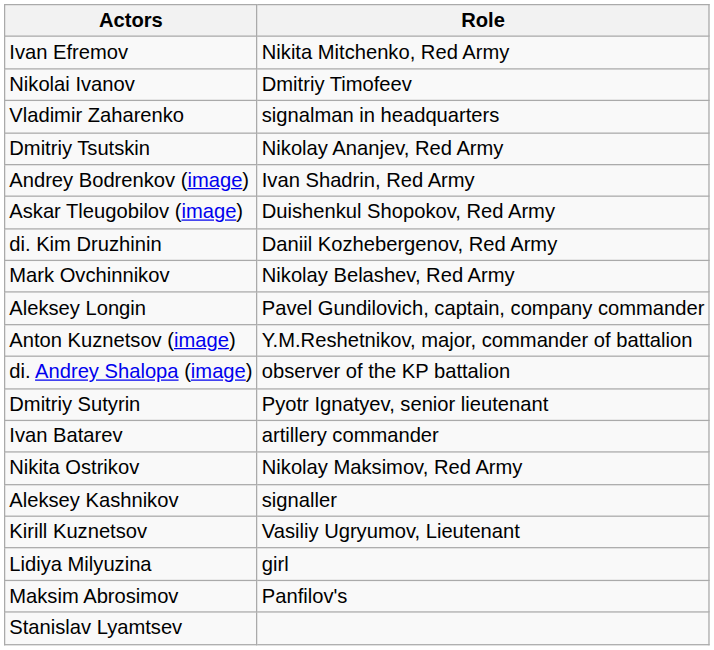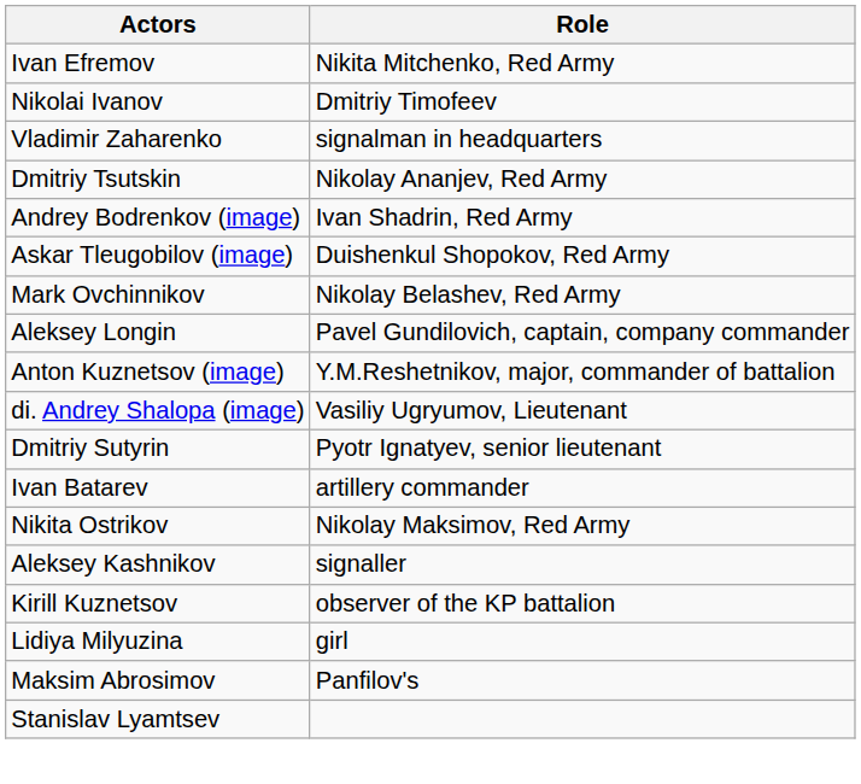 <table class="wikitable">
 <tr>
 <th>Actors</th>
 <th>Role</th>
 </tr>
 <tr>
 <td>Ivan Efremov</td>
 <td>Nikita Mitchenko, Red Army</td>
 </tr>
 <tr>
 <td>Nikolai Ivanov</td>
 <td>Dmitriy Timofeev</td>
 </tr>
 <tr>
 <td>Vladimir Zaharenko</td>
 <td>signalman in headquarters</td>
 </tr>
 <tr>
 <td>Dmitriy Tsutskin</td>
 <td>Nikolay Ananjev, Red Army</td>
 </tr>
 <tr>
 <td>Andrey Bodrenkov (<a href='#'>image</a>)</td>
 <td>Ivan Shadrin, Red Army</td>
 </tr>
 <tr>
 <td>Askar Tleugobilov (<a href='#'>image</a>)</td>
 <td>Duishenkul Shopokov, Red Army</td>
 </tr>
 <tr>
-<td>di. Kim Druzhinin</td>
-<td>Daniil Kozhebergenov, Red Army</td>
-</tr>
-<tr>
 <td>Mark Ovchinnikov</td>
 <td>Nikolay Belashev, Red Army</td>
 </tr>
 <tr>
 <td>Aleksey Longin</td>
 <td>Pavel Gundilovich, captain, company commander</td>
 </tr>
 <tr>
 <td>Anton Kuznetsov (<a href='#'>image</a>)</td>
 <td>Y.M.Reshetnikov, major, commander of battalion</td>
 </tr>
 <tr>
 <td>di. <a href='#'>Andrey Shalopa</a> (<a href='#'>image</a>)</td>
-<td>observer of the KP battalion</td>
+<td>Vasiliy Ugryumov, Lieutenant</td>
 </tr>
 <tr>
 <td>Dmitriy Sutyrin</td>
 <td>Pyotr Ignatyev, senior lieutenant</td>
 </tr>
 <tr>
 <td>Ivan Batarev</td>
 <td>artillery commander</td>
 </tr>
 <tr>
 <td>Nikita Ostrikov</td>
 <td>Nikolay Maksimov, Red Army</td>
 </tr>
 <tr>
 <td>Aleksey Kashnikov</td>
 <td>signaller</td>
 </tr>
 <tr>
 <td>Kirill Kuznetsov</td>
-<td>Vasiliy Ugryumov, Lieutenant</td>
+<td>observer of the KP battalion</td>
 </tr>
 <tr>
 <td>Lidiya Milyuzina</td>
 <td>girl</td>
 </tr>
 <tr>
 <td>Maksim Abrosimov</td>
 <td>Panfilov's</td>
 </tr>
 <tr>
 <td>Stanislav Lyamtsev</td>
 <td></td>
 </tr>
 </table>
